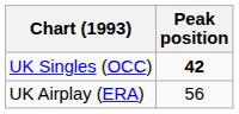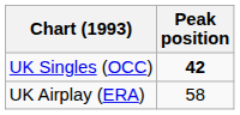 <table class="wikitable">
 <tr>
 <th>Chart (1993)</th>
 <th>Peak<br>position</th>
 </tr>
 <tr>
 <td><a href='#'>UK Singles</a> (<a href='#'>OCC</a>)</td>
 <td style="text-align:center;"><strong>42</strong></td>
 </tr>
 <tr>
 <td>UK Airplay (<a href='#'>ERA</a>)</td>
-<td style="text-align:center;">56</td>
+<td style="text-align:center;">58</td>
 </tr>
 </table>
